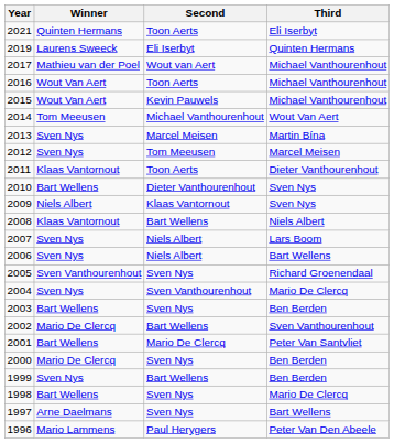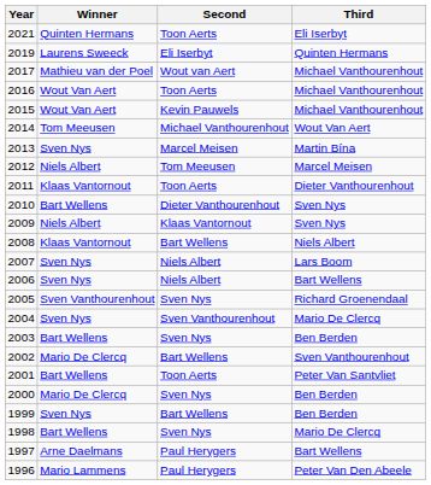 <table class="wikitable">
 <tr>
 <th>Year</th>
 <th>Winner</th>
 <th>Second</th>
 <th>Third</th>
 </tr>
 <tr>
 <td>2021</td>
 <td> <a href='#'>Quinten Hermans</a></td>
 <td> <a href='#'>Toon Aerts</a></td>
 <td> <a href='#'>Eli Iserbyt</a></td>
 </tr>
 <tr>
 <td>2019</td>
 <td> <a href='#'>Laurens Sweeck</a></td>
 <td> <a href='#'>Eli Iserbyt</a></td>
 <td> <a href='#'>Quinten Hermans</a></td>
 </tr>
 <tr>
 <td>2017</td>
 <td> <a href='#'>Mathieu van der Poel</a></td>
 <td> <a href='#'>Wout van Aert</a></td>
 <td> <a href='#'>Michael Vanthourenhout</a></td>
 </tr>
 <tr>
 <td>2016</td>
 <td> <a href='#'>Wout Van Aert</a></td>
 <td> <a href='#'>Toon Aerts</a></td>
 <td> <a href='#'>Michael Vanthourenhout</a></td>
 </tr>
 <tr>
 <td>2015</td>
 <td> <a href='#'>Wout Van Aert</a></td>
 <td> <a href='#'>Kevin Pauwels</a></td>
 <td> <a href='#'>Michael Vanthourenhout</a></td>
 </tr>
 <tr>
 <td>2014</td>
 <td> <a href='#'>Tom Meeusen</a></td>
 <td> <a href='#'>Michael Vanthourenhout</a></td>
 <td> <a href='#'>Wout Van Aert</a></td>
 </tr>
 <tr>
 <td>2013</td>
 <td> <a href='#'>Sven Nys</a></td>
 <td> <a href='#'>Marcel Meisen</a></td>
 <td> <a href='#'>Martin Bína</a></td>
 </tr>
 <tr>
 <td>2012</td>
-<td> <a href='#'>Sven Nys</a></td>
+<td> <a href='#'>Niels Albert</a></td>
 <td> <a href='#'>Tom Meeusen</a></td>
 <td> <a href='#'>Marcel Meisen</a></td>
 </tr>
 <tr>
 <td>2011</td>
 <td> <a href='#'>Klaas Vantornout</a></td>
 <td> <a href='#'>Toon Aerts</a></td>
 <td> <a href='#'>Dieter Vanthourenhout</a></td>
 </tr>
 <tr>
 <td>2010</td>
 <td> <a href='#'>Bart Wellens</a></td>
 <td> <a href='#'>Dieter Vanthourenhout</a></td>
 <td> <a href='#'>Sven Nys</a></td>
 </tr>
 <tr>
 <td>2009</td>
 <td> <a href='#'>Niels Albert</a></td>
 <td> <a href='#'>Klaas Vantornout</a></td>
 <td> <a href='#'>Sven Nys</a></td>
 </tr>
 <tr>
 <td>2008</td>
 <td> <a href='#'>Klaas Vantornout</a></td>
 <td> <a href='#'>Bart Wellens</a></td>
 <td> <a href='#'>Niels Albert</a></td>
 </tr>
 <tr>
 <td>2007</td>
 <td> <a href='#'>Sven Nys</a></td>
 <td> <a href='#'>Niels Albert</a></td>
 <td> <a href='#'>Lars Boom</a></td>
 </tr>
 <tr>
 <td>2006</td>
 <td> <a href='#'>Sven Nys</a></td>
 <td> <a href='#'>Niels Albert</a></td>
 <td> <a href='#'>Bart Wellens</a></td>
 </tr>
 <tr>
 <td>2005</td>
 <td> <a href='#'>Sven Vanthourenhout</a></td>
 <td> <a href='#'>Sven Nys</a></td>
 <td> <a href='#'>Richard Groenendaal</a></td>
 </tr>
 <tr>
 <td>2004</td>
 <td> <a href='#'>Sven Nys</a></td>
 <td> <a href='#'>Sven Vanthourenhout</a></td>
 <td> <a href='#'>Mario De Clercq</a></td>
 </tr>
 <tr>
 <td>2003</td>
 <td> <a href='#'>Bart Wellens</a></td>
 <td> <a href='#'>Sven Nys</a></td>
 <td> <a href='#'>Ben Berden</a></td>
 </tr>
 <tr>
 <td>2002</td>
 <td> <a href='#'>Mario De Clercq</a></td>
 <td> <a href='#'>Bart Wellens</a></td>
 <td> <a href='#'>Sven Vanthourenhout</a></td>
 </tr>
 <tr>
 <td>2001</td>
 <td> <a href='#'>Bart Wellens</a></td>
-<td> <a href='#'>Mario De Clercq</a></td>
+<td> <a href='#'>Toon Aerts</a></td>
 <td> <a href='#'>Peter Van Santvliet</a></td>
 </tr>
 <tr>
 <td>2000</td>
 <td> <a href='#'>Mario De Clercq</a></td>
 <td> <a href='#'>Sven Nys</a></td>
 <td> <a href='#'>Ben Berden</a></td>
 </tr>
 <tr>
 <td>1999</td>
 <td> <a href='#'>Sven Nys</a></td>
 <td> <a href='#'>Bart Wellens</a></td>
 <td> <a href='#'>Ben Berden</a></td>
 </tr>
 <tr>
 <td>1998</td>
 <td> <a href='#'>Bart Wellens</a></td>
 <td> <a href='#'>Sven Nys</a></td>
 <td> <a href='#'>Mario De Clercq</a></td>
 </tr>
 <tr>
 <td>1997</td>
 <td> <a href='#'>Arne Daelmans</a></td>
-<td> <a href='#'>Sven Nys</a></td>
+<td> <a href='#'>Paul Herygers</a></td>
 <td> <a href='#'>Bart Wellens</a></td>
 </tr>
 <tr>
 <td>1996</td>
 <td> <a href='#'>Mario Lammens</a></td>
 <td> <a href='#'>Paul Herygers</a></td>
 <td> <a href='#'>Peter Van Den Abeele</a></td>
 </tr>
 </table>
